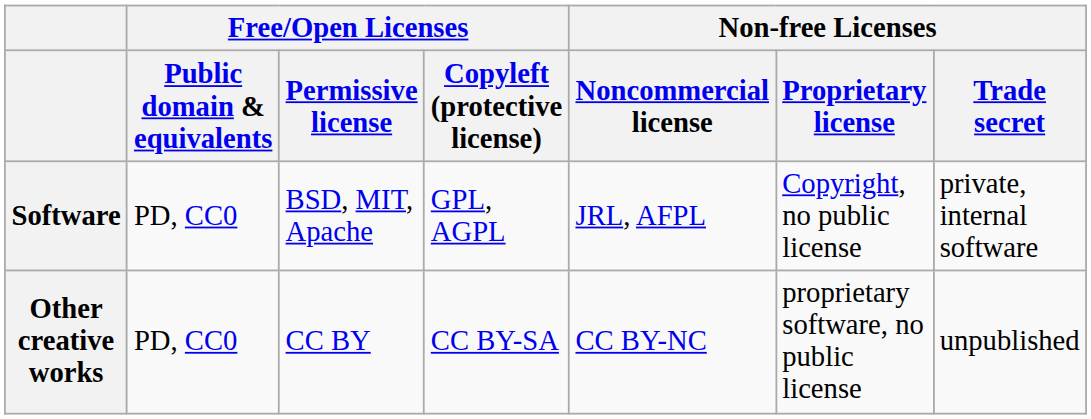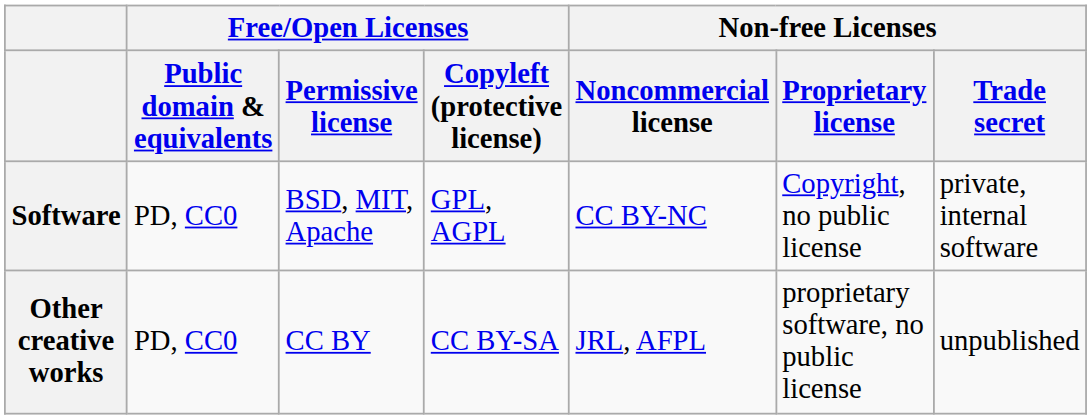 <table class="wikitable" align=left style="width: 30%; height: 14em; margin-right: 1em ">
 <tr>
 <th></th>
 <th colspan="3"><a href='#'>Free/Open Licenses</a></th>
 <th colspan="3">Non-free Licenses</th>
 </tr>
 <tr>
 <th></th>
 <th><a href='#'>Public domain</a>  & <a href='#'>equivalents</a></th>
 <th><a href='#'>Permissive license</a></th>
 <th><a href='#'>Copyleft</a> (protective license)</th>
 <th><a href='#'>Noncommercial</a> license</th>
 <th> <a href='#'>Proprietary license</a></th>
 <th><a href='#'>Trade secret</a></th>
 </tr>
 <tr>
 <th scope=row>Software</th>
 <td>PD, <a href='#'>CC0</a></td>
 <td><a href='#'>BSD</a>, <a href='#'>MIT</a>, <a href='#'>Apache</a></td>
 <td><a href='#'>GPL</a>, <a href='#'>AGPL</a></td>
-<td><a href='#'>JRL</a>, <a href='#'>AFPL</a></td>
+<td><a href='#'>CC BY-NC</a></td>
 <td> <a href='#'>Copyright</a>, no public license</td>
 <td>private, internal software</td>
 </tr>
 <tr>
 <th scope=row>Other creative works</th>
 <td>PD, <a href='#'>CC0</a></td>
 <td><a href='#'>CC BY</a></td>
 <td><a href='#'>CC BY-SA</a></td>
-<td><a href='#'>CC BY-NC</a></td>
+<td><a href='#'>JRL</a>, <a href='#'>AFPL</a></td>
 <td> proprietary software, no public license</td>
 <td>unpublished</td>
 </tr>
 </table>
